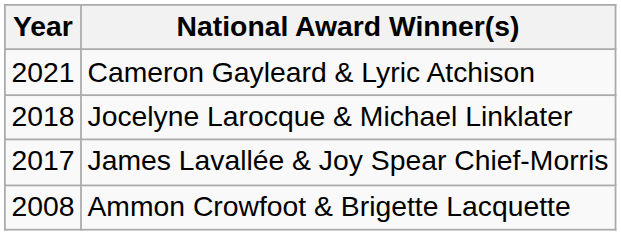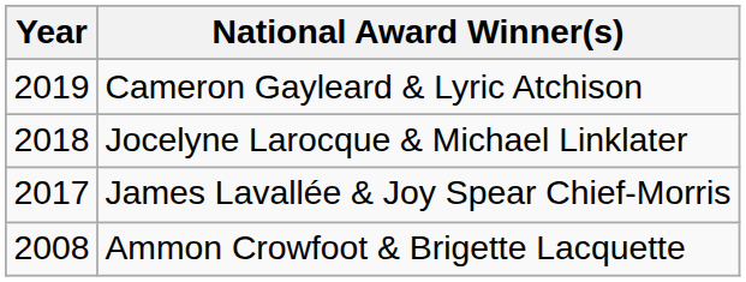 <table class="wikitable">
 <tr>
 <th>Year</th>
 <th>National Award Winner(s)</th>
 </tr>
 <tr>
-<td>2021</td>
+<td>2019</td>
 <td>Cameron Gayleard & Lyric Atchison</td>
 </tr>
 <tr>
 <td>2018</td>
 <td>Jocelyne Larocque & Michael Linklater</td>
 </tr>
 <tr>
 <td>2017</td>
 <td>James Lavallée & Joy Spear Chief-Morris</td>
 </tr>
 <tr>
 <td>2008</td>
 <td>Ammon Crowfoot & Brigette Lacquette</td>
 </tr>
 </table>
